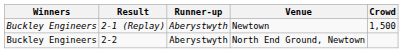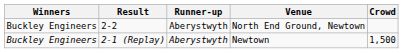 <table class="wikitable">
 <tr>
 <th>Winners</th>
 <th>Result</th>
 <th>Runner-up</th>
 <th>Venue</th>
 <th>Crowd</th>
 </tr>
 <tr>
+<td>Buckley Engineers</td>
+<td>2-2</td>
+<td>Aberystwyth</td>
+<td>North End Ground, Newtown</td>
+<td></td>
+</tr>
+<tr>
 <td><em>Buckley Engineers</em></td>
 <td><em>2-1</em> <em>(Replay)</em></td>
 <td><em>Aberystwyth</em></td>
 <td>Newtown</td>
 <td>1,500</td>
 </tr>
-<tr>
-<td>Buckley Engineers</td>
-<td>2-2</td>
-<td>Aberystwyth</td>
-<td>North End Ground, Newtown</td>
-<td></td>
-</tr>
 </table>
